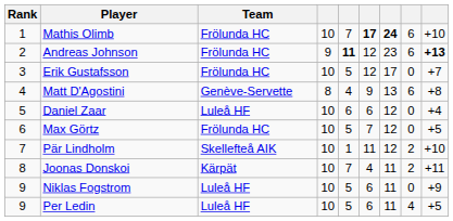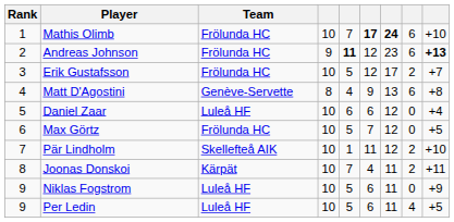 <table class="wikitable sortable">
 <tr>
 <th width="20">Rank</th>
 <th width="200">Player</th>
 <th width="150">Team</th>
 <th width="20"></th>
 <th width="20"></th>
 <th width="20"></th>
 <th width="20"></th>
 <th width="20"></th>
 <th width="25"></th>
 </tr>
 <tr align=center>
 <td>1</td>
 <td align=left> <a href='#'>Mathis Olimb</a></td>
 <td align=left> <a href='#'>Frölunda HC</a></td>
 <td>10</td>
 <td>7</td>
 <td><strong>17</strong></td>
 <td><strong>24</strong></td>
 <td>6</td>
 <td>+10</td>
 </tr>
 <tr align=center>
 <td>2</td>
 <td align=left> <a href='#'>Andreas Johnson</a></td>
 <td align=left> <a href='#'>Frölunda HC</a></td>
 <td>9</td>
 <td><strong>11</strong></td>
 <td>12</td>
 <td>23</td>
 <td>6</td>
 <td><strong>+13</strong></td>
 </tr>
 <tr align=center>
 <td>3</td>
 <td align=left> <a href='#'>Erik Gustafsson</a></td>
 <td align=left> <a href='#'>Frölunda HC</a></td>
 <td>10</td>
 <td>5</td>
 <td>12</td>
 <td>17</td>
-<td>0</td>
+<td>2</td>
 <td>+7</td>
 </tr>
 <tr align=center>
 <td>4</td>
 <td align=left> <a href='#'>Matt D'Agostini</a></td>
 <td align=left> <a href='#'>Genève-Servette</a></td>
 <td>8</td>
 <td>4</td>
 <td>9</td>
 <td>13</td>
 <td>6</td>
 <td>+8</td>
 </tr>
 <tr align=center>
 <td>5</td>
 <td align=left> <a href='#'>Daniel Zaar</a></td>
 <td align=left> <a href='#'>Luleå HF</a></td>
 <td>10</td>
 <td>6</td>
 <td>6</td>
 <td>12</td>
 <td>0</td>
 <td>+4</td>
 </tr>
 <tr align=center>
 <td>6</td>
 <td align=left> <a href='#'>Max Görtz</a></td>
 <td align=left> <a href='#'>Frölunda HC</a></td>
 <td>10</td>
 <td>5</td>
 <td>7</td>
 <td>12</td>
 <td>0</td>
 <td>+5</td>
 </tr>
 <tr align=center>
 <td>7</td>
 <td align=left> <a href='#'>Pär Lindholm</a></td>
 <td align=left> <a href='#'>Skellefteå AIK</a></td>
 <td>10</td>
 <td>1</td>
 <td>11</td>
 <td>12</td>
 <td>2</td>
 <td>+10</td>
 </tr>
 <tr align=center>
 <td>8</td>
 <td align=left> <a href='#'>Joonas Donskoi</a></td>
 <td align=left> <a href='#'>Kärpät</a></td>
 <td>10</td>
 <td>7</td>
 <td>4</td>
 <td>11</td>
 <td>2</td>
 <td>+11</td>
 </tr>
 <tr align=center>
 <td>9</td>
 <td align=left> <a href='#'>Niklas Fogstrom</a></td>
 <td align=left> <a href='#'>Luleå HF</a></td>
 <td>10</td>
 <td>5</td>
 <td>6</td>
 <td>11</td>
 <td>0</td>
 <td>+9</td>
 </tr>
 <tr align=center>
 <td>9</td>
 <td align=left> <a href='#'>Per Ledin</a></td>
 <td align=left> <a href='#'>Luleå HF</a></td>
 <td>10</td>
 <td>5</td>
 <td>6</td>
 <td>11</td>
 <td>4</td>
 <td>+5</td>
 </tr>
 </table>
